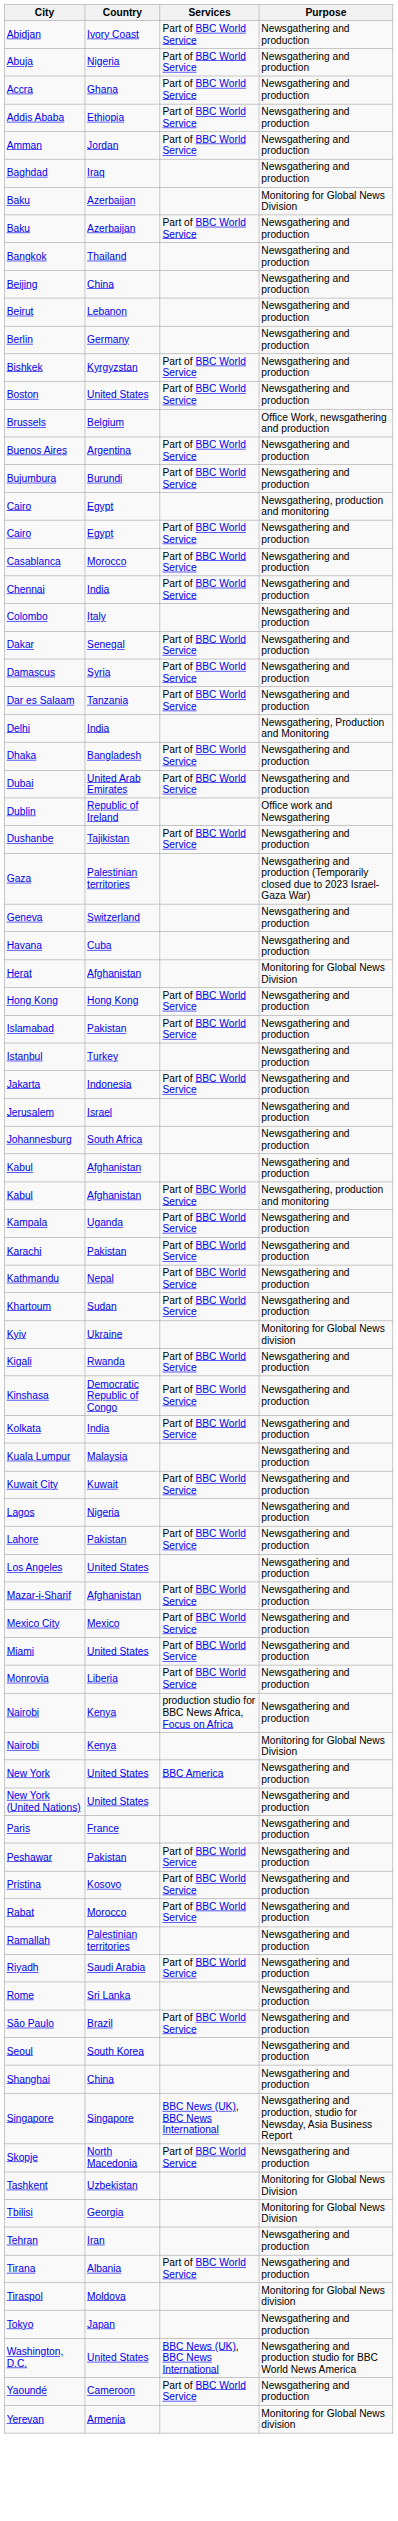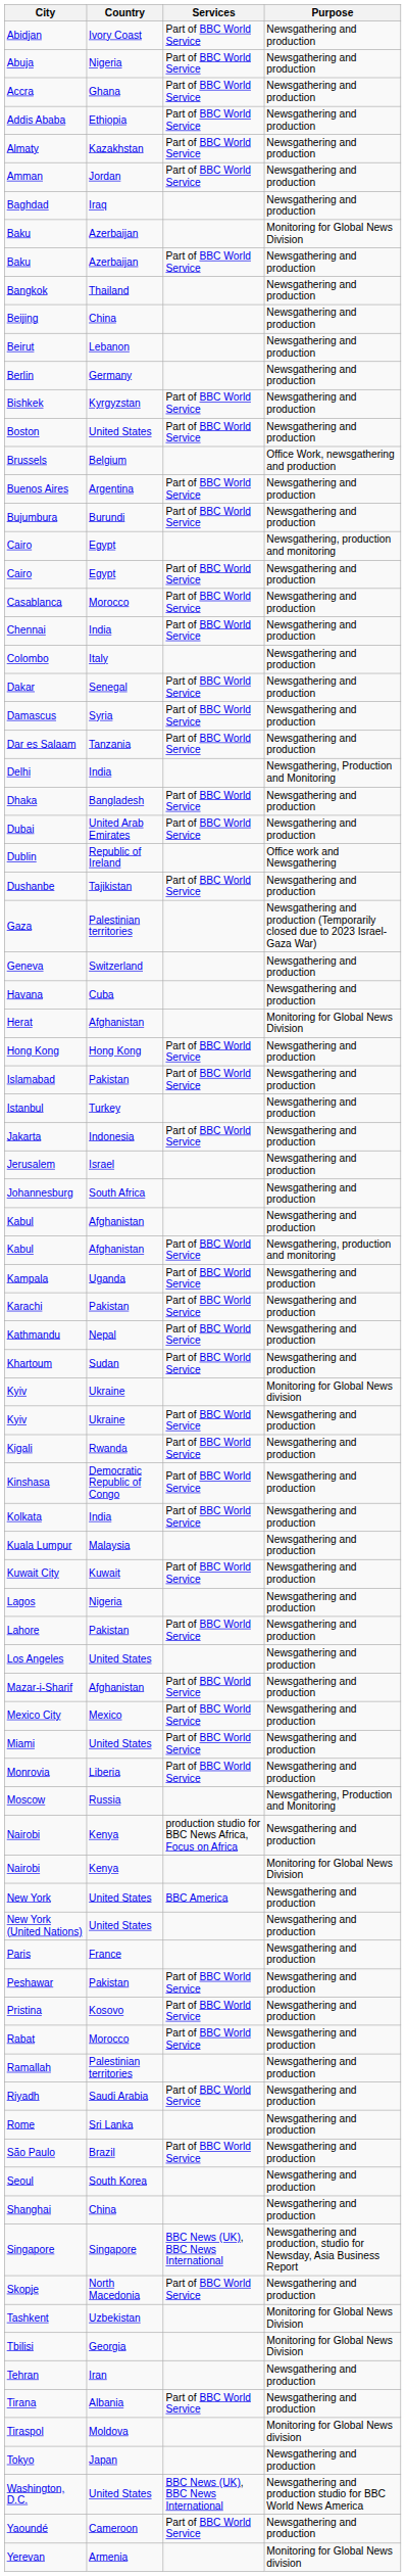 <table class="wikitable sortable">
 <tr>
 <th>City</th>
 <th>Country</th>
 <th>Services</th>
 <th>Purpose</th>
 </tr>
 <tr>
 <td><a href='#'>Abidjan</a></td>
 <td><a href='#'>Ivory Coast</a></td>
 <td>Part of <a href='#'>BBC World Service</a></td>
 <td>Newsgathering and production</td>
 </tr>
 <tr>
 <td><a href='#'>Abuja</a></td>
 <td><a href='#'>Nigeria</a></td>
 <td>Part of <a href='#'>BBC World Service</a></td>
 <td>Newsgathering and production</td>
 </tr>
 <tr>
 <td><a href='#'>Accra</a></td>
 <td><a href='#'>Ghana</a></td>
 <td>Part of <a href='#'>BBC World Service</a></td>
 <td>Newsgathering and production</td>
 </tr>
 <tr>
 <td><a href='#'>Addis Ababa</a></td>
 <td><a href='#'>Ethiopia</a></td>
+<td>Part of <a href='#'>BBC World Service</a></td>
+<td>Newsgathering and production</td>
+</tr>
+<tr>
+<td><a href='#'>Almaty</a></td>
+<td><a href='#'>Kazakhstan</a></td>
 <td>Part of <a href='#'>BBC World Service</a></td>
 <td>Newsgathering and production</td>
 </tr>
 <tr>
 <td><a href='#'>Amman</a></td>
 <td><a href='#'>Jordan</a></td>
 <td>Part of <a href='#'>BBC World Service</a></td>
 <td>Newsgathering and production</td>
 </tr>
 <tr>
 <td><a href='#'>Baghdad</a></td>
 <td><a href='#'>Iraq</a></td>
 <td></td>
 <td>Newsgathering and production</td>
 </tr>
 <tr>
 <td><a href='#'>Baku</a></td>
 <td><a href='#'>Azerbaijan</a></td>
 <td></td>
 <td>Monitoring for Global News Division</td>
 </tr>
 <tr>
 <td><a href='#'>Baku</a></td>
 <td><a href='#'>Azerbaijan</a></td>
 <td>Part of <a href='#'>BBC World Service</a></td>
 <td>Newsgathering and production</td>
 </tr>
 <tr>
 <td><a href='#'>Bangkok</a></td>
 <td><a href='#'>Thailand</a></td>
 <td></td>
 <td>Newsgathering and production</td>
 </tr>
 <tr>
 <td><a href='#'>Beijing</a></td>
 <td><a href='#'>China</a></td>
 <td></td>
 <td>Newsgathering and production</td>
 </tr>
 <tr>
 <td><a href='#'>Beirut</a></td>
 <td><a href='#'>Lebanon</a></td>
 <td></td>
 <td>Newsgathering and production</td>
 </tr>
 <tr>
 <td><a href='#'>Berlin</a></td>
 <td><a href='#'>Germany</a></td>
 <td></td>
 <td>Newsgathering and production</td>
 </tr>
 <tr>
 <td><a href='#'>Bishkek</a></td>
 <td><a href='#'>Kyrgyzstan</a></td>
 <td>Part of <a href='#'>BBC World Service</a></td>
 <td>Newsgathering and production</td>
 </tr>
 <tr>
 <td><a href='#'>Boston</a></td>
 <td><a href='#'>United States</a></td>
 <td>Part of <a href='#'>BBC World Service</a></td>
 <td>Newsgathering and production</td>
 </tr>
 <tr>
 <td><a href='#'>Brussels</a></td>
 <td><a href='#'>Belgium</a></td>
 <td></td>
 <td>Office Work, newsgathering and production</td>
 </tr>
 <tr>
 <td><a href='#'>Buenos Aires</a></td>
 <td><a href='#'>Argentina</a></td>
 <td>Part of <a href='#'>BBC World Service</a></td>
 <td>Newsgathering and production</td>
 </tr>
 <tr>
 <td><a href='#'>Bujumbura</a></td>
 <td><a href='#'>Burundi</a></td>
 <td>Part of <a href='#'>BBC World Service</a></td>
 <td>Newsgathering and production</td>
 </tr>
 <tr>
 <td><a href='#'>Cairo</a></td>
 <td><a href='#'>Egypt</a></td>
 <td></td>
 <td>Newsgathering, production and monitoring</td>
 </tr>
 <tr>
 <td><a href='#'>Cairo</a></td>
 <td><a href='#'>Egypt</a></td>
 <td>Part of <a href='#'>BBC World Service</a></td>
 <td>Newsgathering and production</td>
 </tr>
 <tr>
 <td><a href='#'>Casablanca</a></td>
 <td><a href='#'>Morocco</a></td>
 <td>Part of <a href='#'>BBC World Service</a></td>
 <td>Newsgathering and production</td>
 </tr>
 <tr>
 <td><a href='#'>Chennai</a></td>
 <td><a href='#'>India</a></td>
 <td>Part of <a href='#'>BBC World Service</a></td>
 <td>Newsgathering and production</td>
 </tr>
 <tr>
 <td><a href='#'>Colombo</a></td>
 <td><a href='#'>Italy</a></td>
 <td></td>
 <td>Newsgathering and production</td>
 </tr>
 <tr>
 <td><a href='#'>Dakar</a></td>
 <td><a href='#'>Senegal</a></td>
 <td>Part of <a href='#'>BBC World Service</a></td>
 <td>Newsgathering and production</td>
 </tr>
 <tr>
 <td><a href='#'>Damascus</a></td>
 <td><a href='#'>Syria</a></td>
 <td>Part of <a href='#'>BBC World Service</a></td>
 <td>Newsgathering and production</td>
 </tr>
 <tr>
 <td><a href='#'>Dar es Salaam</a></td>
 <td><a href='#'>Tanzania</a></td>
 <td>Part of <a href='#'>BBC World Service</a></td>
 <td>Newsgathering and production</td>
 </tr>
 <tr>
 <td><a href='#'>Delhi</a></td>
 <td><a href='#'>India</a></td>
 <td></td>
 <td>Newsgathering, Production and Monitoring</td>
 </tr>
 <tr>
 <td><a href='#'>Dhaka</a></td>
 <td><a href='#'>Bangladesh</a></td>
 <td>Part of <a href='#'>BBC World Service</a></td>
 <td>Newsgathering and production</td>
 </tr>
 <tr>
 <td><a href='#'>Dubai</a></td>
 <td><a href='#'>United Arab Emirates</a></td>
 <td>Part of <a href='#'>BBC World Service</a></td>
 <td>Newsgathering and production</td>
 </tr>
 <tr>
 <td><a href='#'>Dublin</a></td>
 <td><a href='#'>Republic of Ireland</a></td>
 <td></td>
 <td>Office work and Newsgathering</td>
 </tr>
 <tr>
 <td><a href='#'>Dushanbe</a></td>
 <td><a href='#'>Tajikistan</a></td>
 <td>Part of <a href='#'>BBC World Service</a></td>
 <td>Newsgathering and production</td>
 </tr>
 <tr>
 <td><a href='#'>Gaza</a></td>
 <td><a href='#'>Palestinian territories</a></td>
 <td></td>
 <td>Newsgathering and production (Temporarily closed due to 2023 Israel-Gaza War)</td>
 </tr>
 <tr>
 <td><a href='#'>Geneva</a></td>
 <td><a href='#'>Switzerland</a></td>
 <td></td>
 <td>Newsgathering and production</td>
 </tr>
 <tr>
 <td><a href='#'>Havana</a></td>
 <td><a href='#'>Cuba</a></td>
 <td></td>
 <td>Newsgathering and production</td>
 </tr>
 <tr>
 <td><a href='#'>Herat</a></td>
 <td><a href='#'>Afghanistan</a></td>
 <td></td>
 <td>Monitoring for Global News Division</td>
 </tr>
 <tr>
 <td><a href='#'>Hong Kong</a></td>
 <td><a href='#'>Hong Kong</a></td>
 <td>Part of <a href='#'>BBC World Service</a></td>
 <td>Newsgathering and production</td>
 </tr>
 <tr>
 <td><a href='#'>Islamabad</a></td>
 <td><a href='#'>Pakistan</a></td>
 <td>Part of <a href='#'>BBC World Service</a></td>
 <td>Newsgathering and production</td>
 </tr>
 <tr>
 <td><a href='#'>Istanbul</a></td>
 <td><a href='#'>Turkey</a></td>
 <td></td>
 <td>Newsgathering and production</td>
 </tr>
 <tr>
 <td><a href='#'>Jakarta</a></td>
 <td><a href='#'>Indonesia</a></td>
 <td>Part of <a href='#'>BBC World Service</a></td>
 <td>Newsgathering and production</td>
 </tr>
 <tr>
 <td><a href='#'>Jerusalem</a></td>
 <td><a href='#'>Israel</a></td>
 <td></td>
 <td>Newsgathering and production</td>
 </tr>
 <tr>
 <td><a href='#'>Johannesburg</a></td>
 <td><a href='#'>South Africa</a></td>
 <td></td>
 <td>Newsgathering and production</td>
 </tr>
 <tr>
 <td><a href='#'>Kabul</a></td>
 <td><a href='#'>Afghanistan</a></td>
 <td></td>
 <td>Newsgathering and production</td>
 </tr>
 <tr>
 <td><a href='#'>Kabul</a></td>
 <td><a href='#'>Afghanistan</a></td>
 <td>Part of <a href='#'>BBC World Service</a></td>
 <td>Newsgathering, production and monitoring</td>
 </tr>
 <tr>
 <td><a href='#'>Kampala</a></td>
 <td><a href='#'>Uganda</a></td>
 <td>Part of <a href='#'>BBC World Service</a></td>
 <td>Newsgathering and production</td>
 </tr>
 <tr>
 <td><a href='#'>Karachi</a></td>
 <td><a href='#'>Pakistan</a></td>
 <td>Part of <a href='#'>BBC World Service</a></td>
 <td>Newsgathering and production</td>
 </tr>
 <tr>
 <td><a href='#'>Kathmandu</a></td>
 <td><a href='#'>Nepal</a></td>
 <td>Part of <a href='#'>BBC World Service</a></td>
 <td>Newsgathering and production</td>
 </tr>
 <tr>
 <td><a href='#'>Khartoum</a></td>
 <td><a href='#'>Sudan</a></td>
 <td>Part of <a href='#'>BBC World Service</a></td>
 <td>Newsgathering and production</td>
 </tr>
 <tr>
 <td><a href='#'>Kyiv</a></td>
 <td><a href='#'>Ukraine</a></td>
 <td></td>
 <td>Monitoring for Global News division</td>
 </tr>
 <tr>
+<td><a href='#'>Kyiv</a></td>
+<td><a href='#'>Ukraine</a></td>
+<td>Part of <a href='#'>BBC World Service</a></td>
+<td>Newsgathering and production</td>
+</tr>
+<tr>
 <td><a href='#'>Kigali</a></td>
 <td><a href='#'>Rwanda</a></td>
 <td>Part of <a href='#'>BBC World Service</a></td>
 <td>Newsgathering and production</td>
 </tr>
 <tr>
 <td><a href='#'>Kinshasa</a></td>
 <td><a href='#'>Democratic Republic of Congo</a></td>
 <td>Part of <a href='#'>BBC World Service</a></td>
 <td>Newsgathering and production</td>
 </tr>
 <tr>
 <td><a href='#'>Kolkata</a></td>
 <td><a href='#'>India</a></td>
 <td>Part of <a href='#'>BBC World Service</a></td>
 <td>Newsgathering and production</td>
 </tr>
 <tr>
 <td><a href='#'>Kuala Lumpur</a></td>
 <td><a href='#'>Malaysia</a></td>
 <td></td>
 <td>Newsgathering and production</td>
 </tr>
 <tr>
 <td><a href='#'>Kuwait City</a></td>
 <td><a href='#'>Kuwait</a></td>
 <td>Part of <a href='#'>BBC World Service</a></td>
 <td>Newsgathering and production</td>
 </tr>
 <tr>
 <td><a href='#'>Lagos</a></td>
 <td><a href='#'>Nigeria</a></td>
 <td></td>
 <td>Newsgathering and production</td>
 </tr>
 <tr>
 <td><a href='#'>Lahore</a></td>
 <td><a href='#'>Pakistan</a></td>
 <td>Part of <a href='#'>BBC World Service</a></td>
 <td>Newsgathering and production</td>
 </tr>
 <tr>
 <td><a href='#'>Los Angeles</a></td>
 <td><a href='#'>United States</a></td>
 <td></td>
 <td>Newsgathering and production</td>
 </tr>
 <tr>
 <td><a href='#'>Mazar-i-Sharif</a></td>
 <td><a href='#'>Afghanistan</a></td>
 <td>Part of <a href='#'>BBC World Service</a></td>
 <td>Newsgathering and production</td>
 </tr>
 <tr>
 <td><a href='#'>Mexico City</a></td>
 <td><a href='#'>Mexico</a></td>
 <td>Part of <a href='#'>BBC World Service</a></td>
 <td>Newsgathering and production</td>
 </tr>
 <tr>
 <td><a href='#'>Miami</a></td>
 <td><a href='#'>United States</a></td>
 <td>Part of <a href='#'>BBC World Service</a></td>
 <td>Newsgathering and production</td>
 </tr>
 <tr>
 <td><a href='#'>Monrovia</a></td>
 <td><a href='#'>Liberia</a></td>
 <td>Part of <a href='#'>BBC World Service</a></td>
 <td>Newsgathering and production</td>
+</tr>
+<tr>
+<td><a href='#'>Moscow</a></td>
+<td><a href='#'>Russia</a></td>
+<td></td>
+<td>Newsgathering, Production and Monitoring</td>
 </tr>
 <tr>
 <td><a href='#'>Nairobi</a></td>
 <td><a href='#'>Kenya</a></td>
 <td>production studio for BBC News Africa, <a href='#'>Focus on Africa</a></td>
 <td>Newsgathering and production</td>
 </tr>
 <tr>
 <td><a href='#'>Nairobi</a></td>
 <td><a href='#'>Kenya</a></td>
 <td></td>
 <td>Monitoring for Global News Division</td>
 </tr>
 <tr>
 <td><a href='#'>New York</a></td>
 <td><a href='#'>United States</a></td>
 <td><a href='#'>BBC America</a></td>
 <td>Newsgathering and production</td>
 </tr>
 <tr>
 <td><a href='#'>New York (United Nations)</a></td>
 <td><a href='#'>United States</a></td>
 <td></td>
 <td>Newsgathering and production</td>
 </tr>
 <tr>
 <td><a href='#'>Paris</a></td>
 <td><a href='#'>France</a></td>
 <td></td>
 <td>Newsgathering and production</td>
 </tr>
 <tr>
 <td><a href='#'>Peshawar</a></td>
 <td><a href='#'>Pakistan</a></td>
 <td>Part of <a href='#'>BBC World Service</a></td>
 <td>Newsgathering and production</td>
 </tr>
 <tr>
 <td><a href='#'>Pristina</a></td>
 <td><a href='#'>Kosovo</a></td>
 <td>Part of <a href='#'>BBC World Service</a></td>
 <td>Newsgathering and production</td>
 </tr>
 <tr>
 <td><a href='#'>Rabat</a></td>
 <td><a href='#'>Morocco</a></td>
 <td>Part of <a href='#'>BBC World Service</a></td>
 <td>Newsgathering and production</td>
 </tr>
 <tr>
 <td><a href='#'>Ramallah</a></td>
 <td><a href='#'>Palestinian territories</a></td>
 <td></td>
 <td>Newsgathering and production</td>
 </tr>
 <tr>
 <td><a href='#'>Riyadh</a></td>
 <td><a href='#'>Saudi Arabia</a></td>
 <td>Part of <a href='#'>BBC World Service</a></td>
 <td>Newsgathering and production</td>
 </tr>
 <tr>
 <td><a href='#'>Rome</a></td>
 <td><a href='#'>Sri Lanka</a></td>
 <td></td>
 <td>Newsgathering and production</td>
 </tr>
 <tr>
 <td><a href='#'>São Paulo</a></td>
 <td><a href='#'>Brazil</a></td>
 <td>Part of <a href='#'>BBC World Service</a></td>
 <td>Newsgathering and production</td>
 </tr>
 <tr>
 <td><a href='#'>Seoul</a></td>
 <td><a href='#'>South Korea</a></td>
 <td></td>
 <td>Newsgathering and production</td>
 </tr>
 <tr>
 <td><a href='#'>Shanghai</a></td>
 <td><a href='#'>China</a></td>
 <td></td>
 <td>Newsgathering and production</td>
 </tr>
 <tr>
 <td><a href='#'>Singapore</a></td>
 <td><a href='#'>Singapore</a></td>
 <td><a href='#'>BBC News (UK)</a>, <a href='#'>BBC News International</a></td>
 <td>Newsgathering and production, studio for Newsday, Asia Business Report</td>
 </tr>
 <tr>
 <td><a href='#'>Skopje</a></td>
 <td><a href='#'>North Macedonia</a></td>
 <td>Part of <a href='#'>BBC World Service</a></td>
 <td>Newsgathering and production</td>
 </tr>
 <tr>
 <td><a href='#'>Tashkent</a></td>
 <td><a href='#'>Uzbekistan</a></td>
 <td></td>
 <td>Monitoring for Global News Division</td>
 </tr>
 <tr>
 <td><a href='#'>Tbilisi</a></td>
 <td><a href='#'>Georgia</a></td>
 <td></td>
 <td>Monitoring for Global News Division</td>
 </tr>
 <tr>
 <td><a href='#'>Tehran</a></td>
 <td><a href='#'>Iran</a></td>
 <td></td>
 <td>Newsgathering and production</td>
 </tr>
 <tr>
 <td><a href='#'>Tirana</a></td>
 <td><a href='#'>Albania</a></td>
 <td>Part of <a href='#'>BBC World Service</a></td>
 <td>Newsgathering and production</td>
 </tr>
 <tr>
 <td><a href='#'>Tiraspol</a></td>
 <td><a href='#'>Moldova</a></td>
 <td></td>
 <td>Monitoring for Global News division</td>
 </tr>
 <tr>
 <td><a href='#'>Tokyo</a></td>
 <td><a href='#'>Japan</a></td>
 <td></td>
 <td>Newsgathering and production</td>
 </tr>
 <tr>
 <td><a href='#'>Washington, D.C.</a></td>
 <td><a href='#'>United States</a></td>
 <td><a href='#'>BBC News (UK)</a>, <a href='#'>BBC News International</a></td>
 <td>Newsgathering and production studio for BBC World News America</td>
 </tr>
 <tr>
 <td><a href='#'>Yaoundé</a></td>
 <td><a href='#'>Cameroon</a></td>
 <td>Part of <a href='#'>BBC World Service</a></td>
 <td>Newsgathering and production</td>
 </tr>
 <tr>
 <td><a href='#'>Yerevan</a></td>
 <td><a href='#'>Armenia</a></td>
 <td></td>
 <td>Monitoring for Global News division</td>
 </tr>
 </table>
